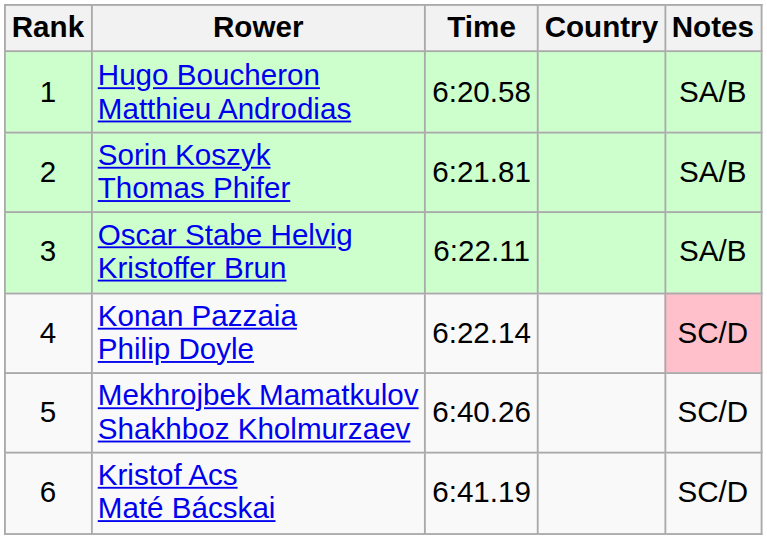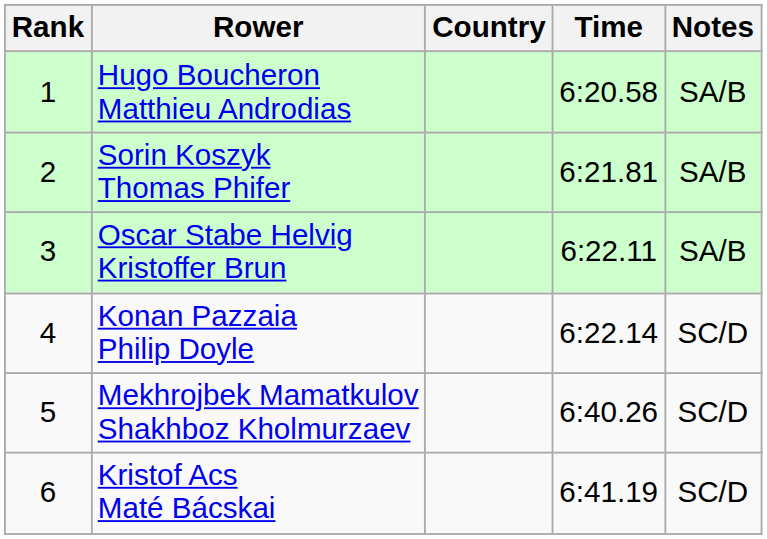 <table class="wikitable" style="text-align:center">
 <tr>
 <th>Rank</th>
 <th>Rower</th>
+<th>Country</th>
 <th>Time</th>
-<th>Country</th>
 <th>Notes</th>
 </tr>
 <tr bgcolor=ccffcc>
 <td>1</td>
 <td align="left"><a href='#'>Hugo Boucheron</a><br><a href='#'>Matthieu Androdias</a></td>
+<td align="left"></td>
 <td>6:20.58</td>
-<td align="left"></td>
 <td>SA/B</td>
 </tr>
 <tr bgcolor=ccffcc>
 <td>2</td>
 <td align="left"><a href='#'>Sorin Koszyk</a><br><a href='#'>Thomas Phifer</a></td>
+<td align="left"></td>
 <td>6:21.81</td>
-<td align="left"></td>
 <td>SA/B</td>
 </tr>
 <tr bgcolor=ccffcc>
 <td>3</td>
 <td align="left"><a href='#'>Oscar Stabe Helvig</a><br><a href='#'>Kristoffer Brun</a></td>
+<td align="left"></td>
 <td>6:22.11</td>
-<td align="left"></td>
 <td>SA/B</td>
 </tr>
 <tr>
 <td>4</td>
 <td align="left"><a href='#'>Konan Pazzaia</a><br><a href='#'>Philip Doyle</a></td>
+<td align="left"></td>
 <td>6:22.14</td>
-<td align="left"></td>
-<td style="background: pink;">SC/D</td>
+<td>SC/D</td>
 </tr>
 <tr>
 <td>5</td>
 <td align="left"><a href='#'>Mekhrojbek Mamatkulov</a><br><a href='#'>Shakhboz Kholmurzaev</a></td>
+<td align="left"></td>
 <td>6:40.26</td>
-<td align="left"></td>
 <td>SC/D</td>
 </tr>
 <tr>
 <td>6</td>
 <td align="left"><a href='#'>Kristof Acs</a><br><a href='#'>Maté Bácskai</a></td>
+<td align="left"></td>
 <td>6:41.19</td>
-<td align="left"></td>
 <td>SC/D</td>
 </tr>
 </table>
